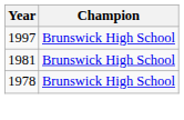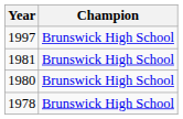 <table class="wikitable" border="1">
 <tr>
 <th>Year</th>
 <th>Champion</th>
 </tr>
 <tr>
 <td>1997</td>
 <td><a href='#'>Brunswick High School</a></td>
 </tr>
 <tr>
 <td>1981</td>
 <td><a href='#'>Brunswick High School</a></td>
 </tr>
 <tr>
+<td>1980</td>
+<td><a href='#'>Brunswick High School</a></td>
+</tr>
+<tr>
 <td>1978</td>
 <td><a href='#'>Brunswick High School</a></td>
 </tr>
 </table>
